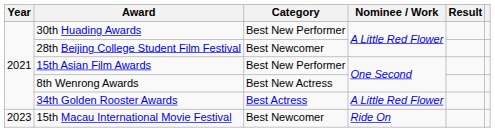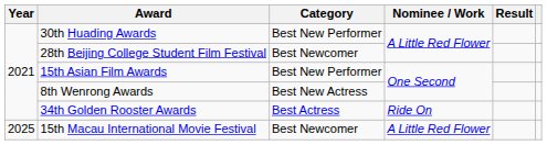 <table class="wikitable sortable">
 <tr>
 <th>Year</th>
 <th>Award</th>
 <th>Category</th>
 <th>Nominee / Work</th>
 <th>Result</th>
 <th class="unsortable"></th>
 </tr>
 <tr>
 <td rowspan="5">2021</td>
 <td>30th <a href='#'>Huading Awards</a></td>
 <td>Best New Performer</td>
 <td rowspan="2"><em><a href='#'>A Little Red Flower</a></em></td>
 <td></td>
 <td></td>
 </tr>
 <tr>
 <td>28th <a href='#'>Beijing College Student Film Festival</a></td>
 <td>Best Newcomer</td>
 <td></td>
 <td></td>
 </tr>
 <tr>
 <td><a href='#'>15th Asian Film Awards</a></td>
 <td>Best New Performer</td>
 <td rowspan="2"><em><a href='#'>One Second</a></em></td>
 <td></td>
 <td></td>
 </tr>
 <tr>
 <td>8th Wenrong Awards</td>
 <td>Best New Actress</td>
 <td></td>
 <td></td>
 </tr>
 <tr>
 <td><a href='#'>34th Golden Rooster Awards</a></td>
 <td><a href='#'>Best Actress</a></td>
+<td><em><a href='#'>Ride On</a></em></td>
+<td></td>
+<td></td>
+</tr>
+<tr>
+<td>2025</td>
+<td>15th <a href='#'>Macau International Movie Festival</a></td>
+<td>Best Newcomer</td>
 <td><em><a href='#'>A Little Red Flower</a></em></td>
 <td></td>
 <td></td>
 </tr>
-<tr>
-<td>2023</td>
-<td>15th <a href='#'>Macau International Movie Festival</a></td>
-<td>Best Newcomer</td>
-<td><em><a href='#'>Ride On</a></em></td>
-<td></td>
-<td></td>
-</tr>
 </table>
